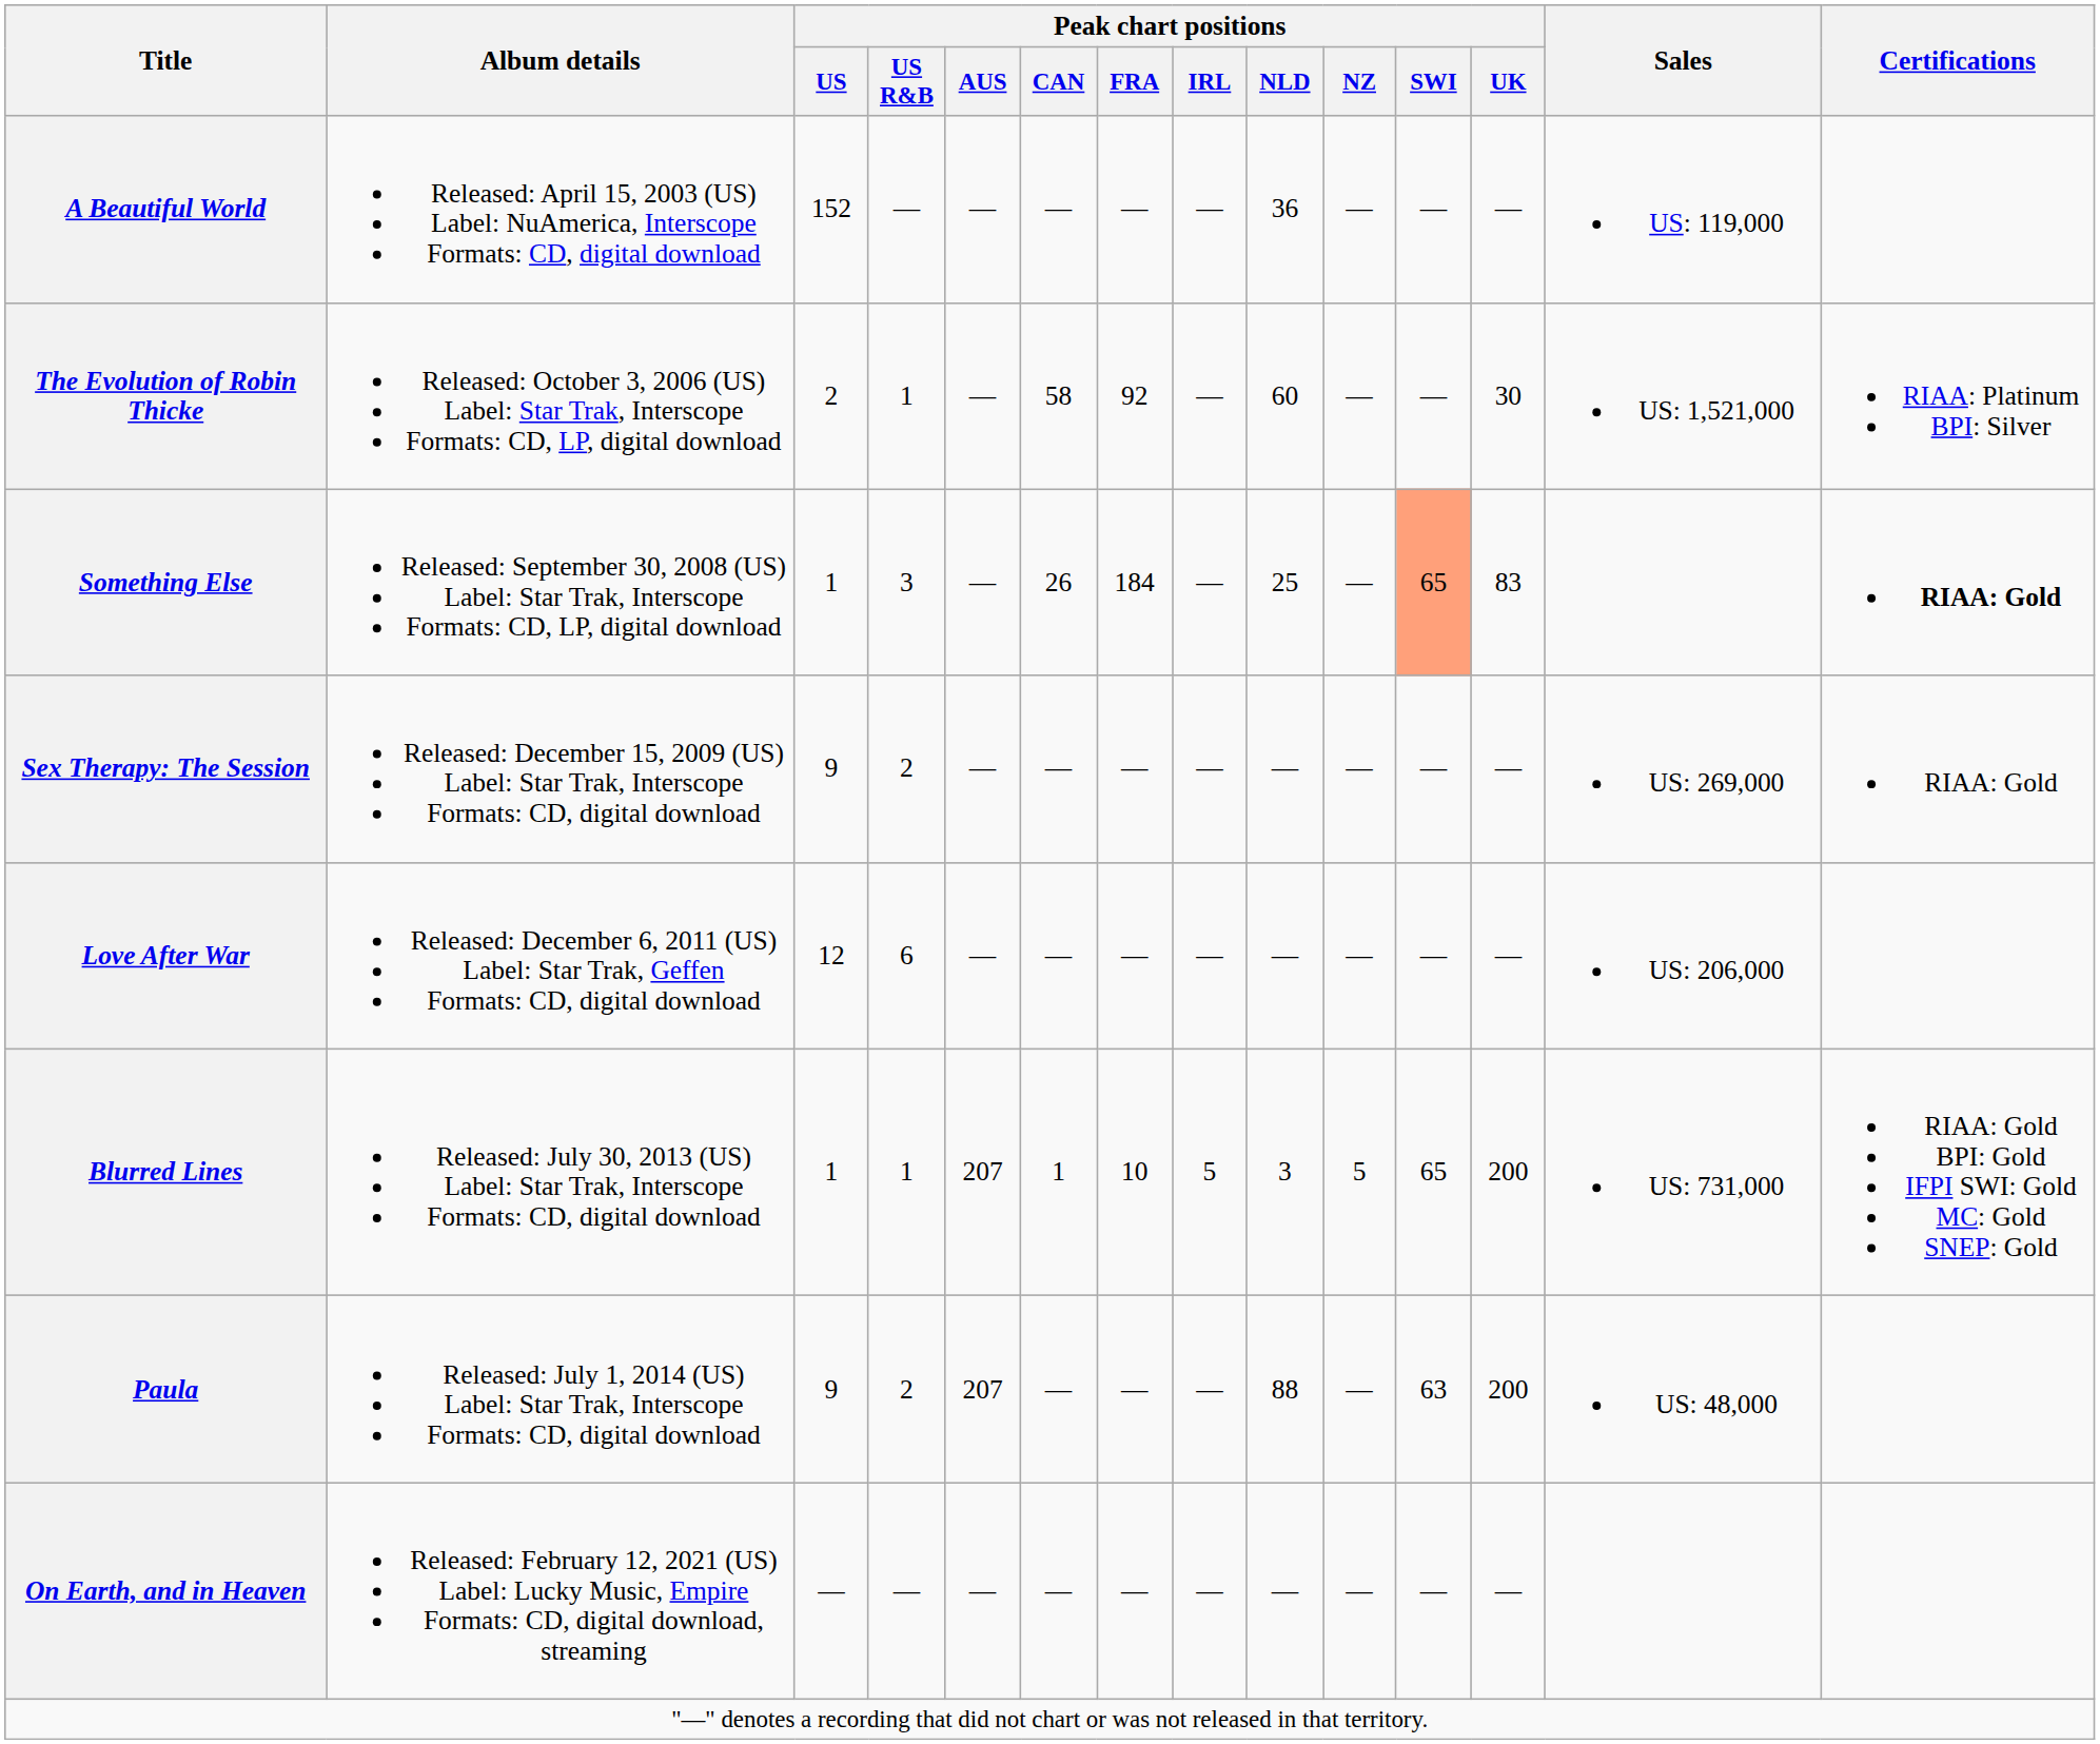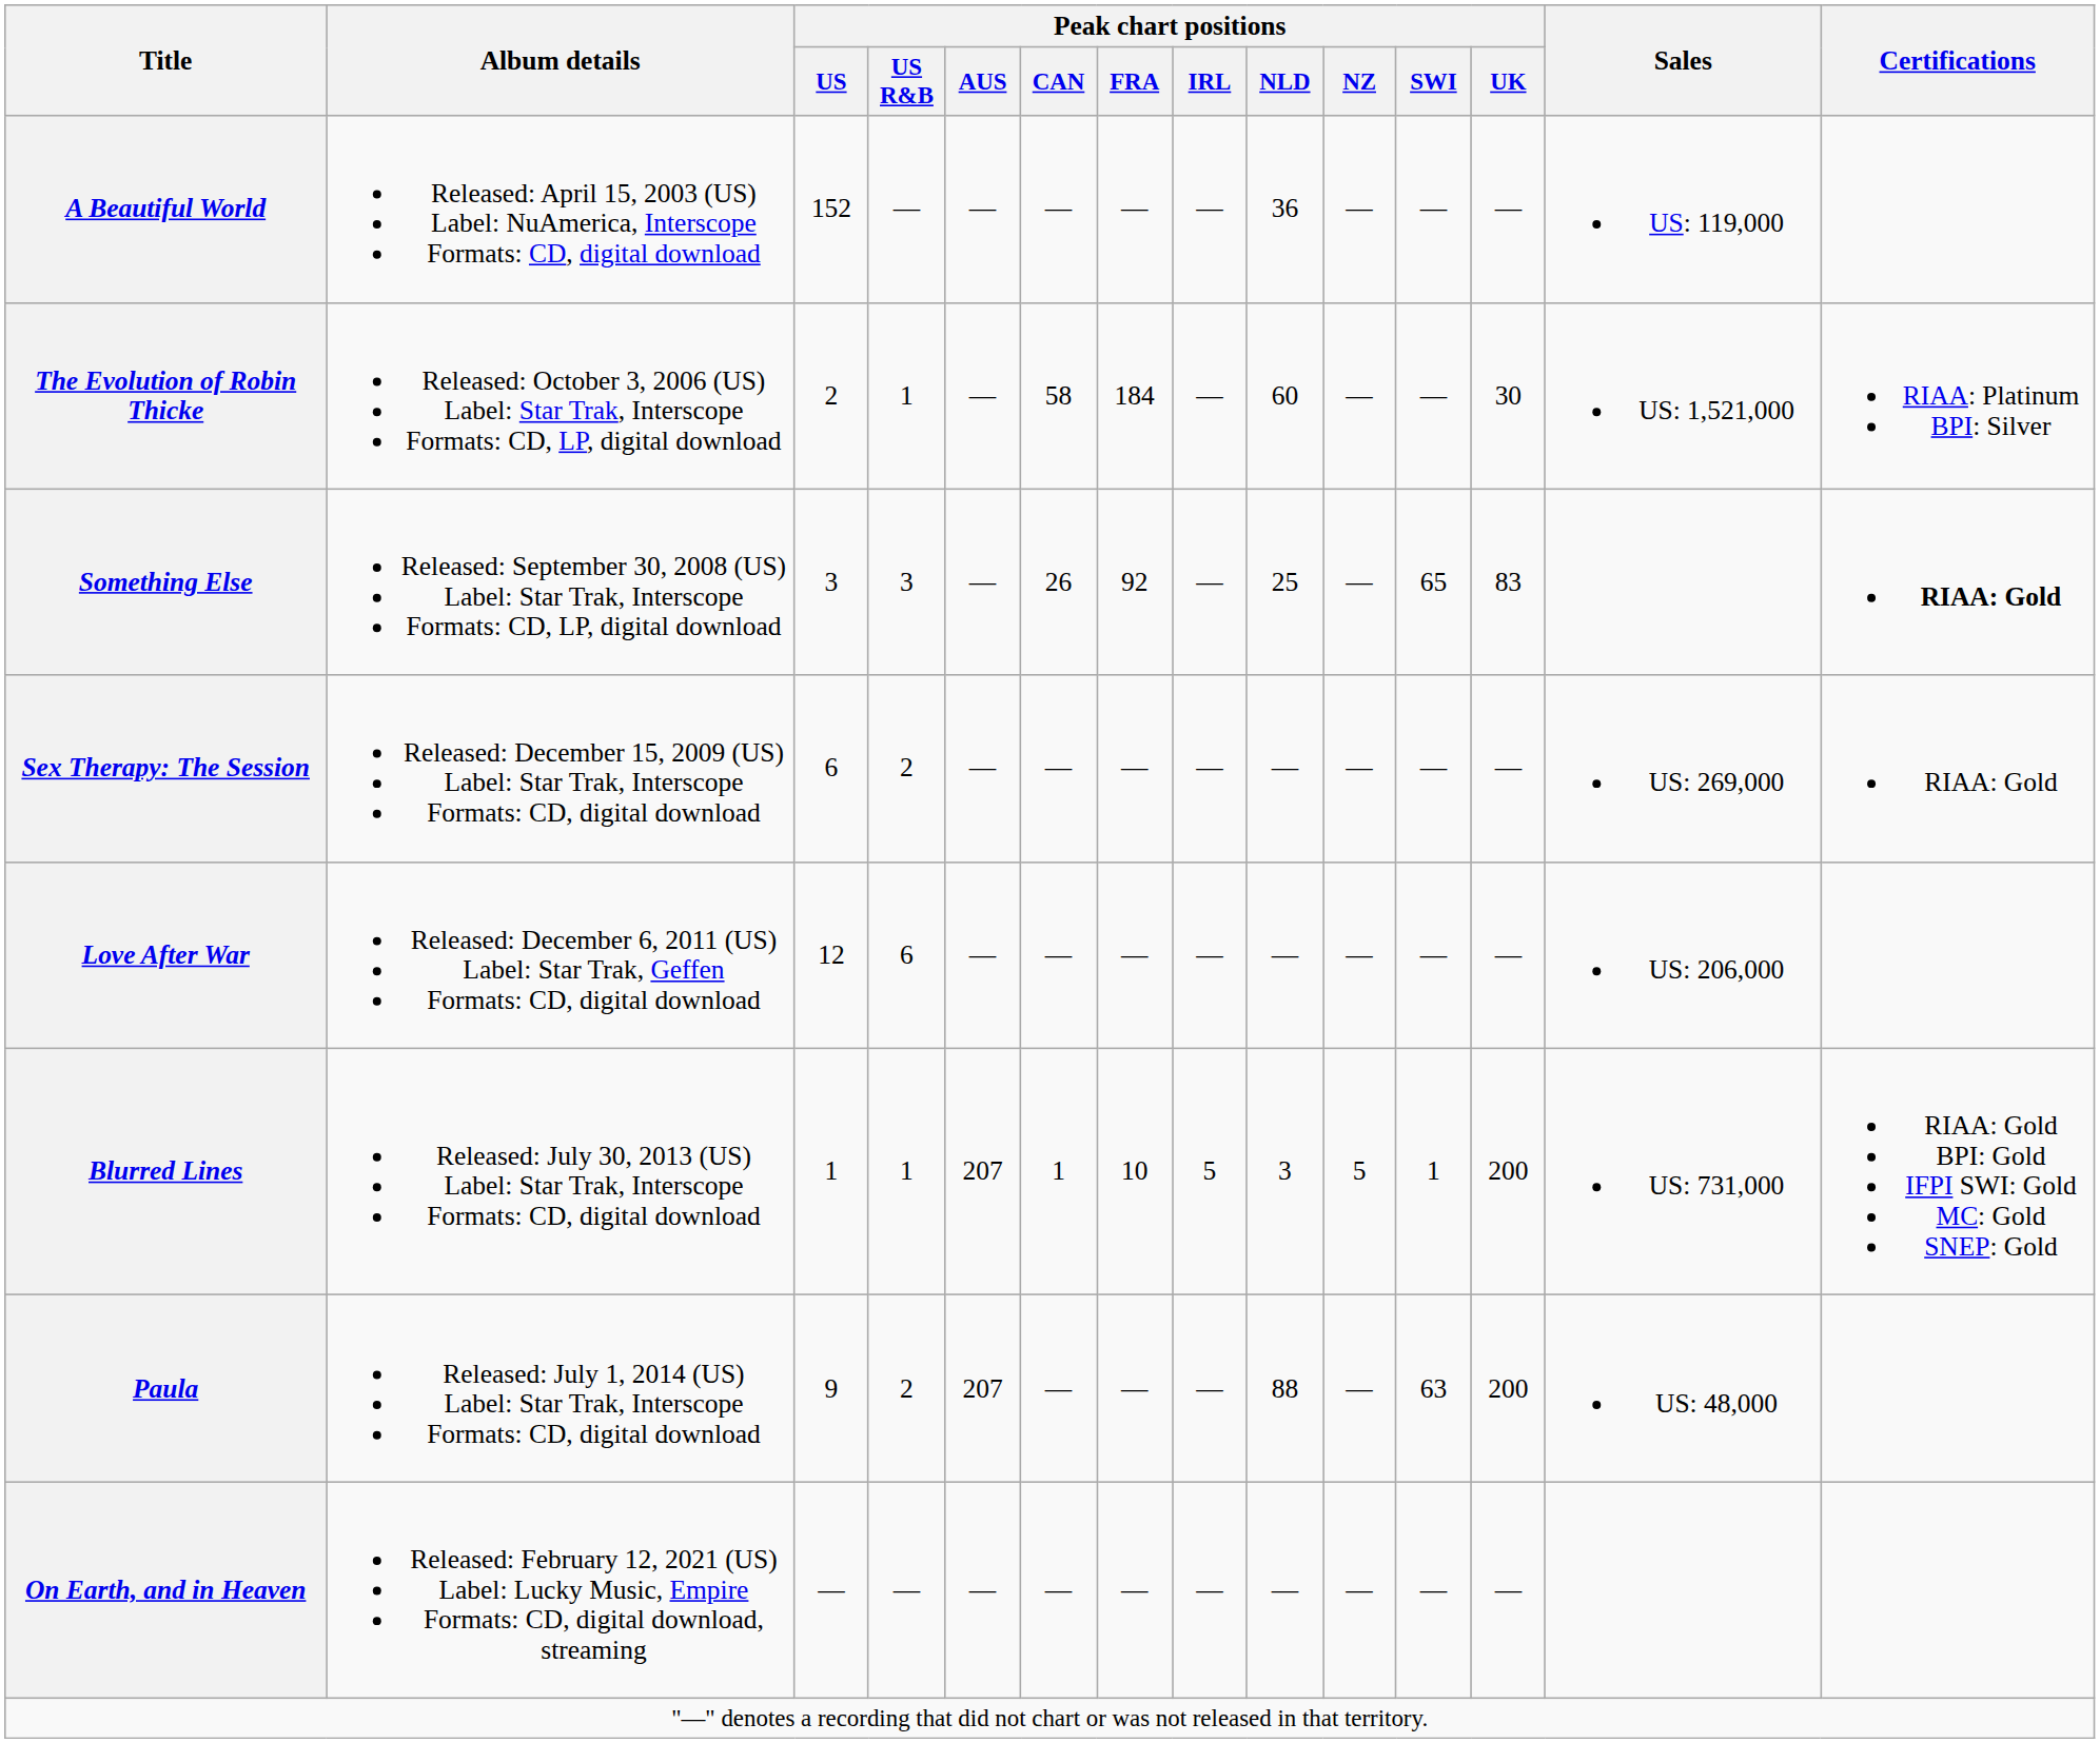 <table class="wikitable plainrowheaders" style="text-align:center;">
 <tr>
 <th scope="col" rowspan="2" style="width:13em;">Title</th>
 <th scope="col" rowspan="2" style="width:19em;">Album details</th>
 <th scope="col" colspan="10">Peak chart positions</th>
 <th scope="col" rowspan="2" style="width:10.5em;">Sales</th>
 <th scope="col" rowspan="2" style="width:10.5em;"><a href='#'>Certifications</a></th>
 </tr>
 <tr>
 <th scope="col" style="width:2.8em;font-size:90%;"><a href='#'>US</a><br></th>
 <th scope="col" style="width:2.8em;font-size:90%;"><a href='#'>US<br>R&B</a><br></th>
 <th scope="col" style="width:2.8em;font-size:90%;"><a href='#'>AUS</a><br></th>
 <th scope="col" style="width:2.8em;font-size:90%;"><a href='#'>CAN</a><br></th>
 <th scope="col" style="width:2.8em;font-size:90%;"><a href='#'>FRA</a><br></th>
 <th scope="col" style="width:2.8em;font-size:90%;"><a href='#'>IRL</a><br></th>
 <th scope="col" style="width:2.8em;font-size:90%;"><a href='#'>NLD</a><br></th>
 <th scope="col" style="width:2.8em;font-size:90%;"><a href='#'>NZ</a><br></th>
 <th scope="col" style="width:2.8em;font-size:90%;"><a href='#'>SWI</a><br></th>
 <th scope="col" style="width:2.8em;font-size:90%;"><a href='#'>UK</a><br></th>
 </tr>
 <tr>
 <th scope="row"><em><a href='#'>A Beautiful World</a></em></th>
 <td><br><ul><li>Released: April 15, 2003 <span>(US)</span></li><li>Label: NuAmerica, <a href='#'>Interscope</a></li><li>Formats: <a href='#'>CD</a>, <a href='#'>digital download</a></li></ul></td>
 <td>152</td>
 <td>—</td>
 <td>—</td>
 <td>—</td>
 <td>—</td>
 <td>—</td>
 <td>36</td>
 <td>—</td>
 <td>—</td>
 <td>—</td>
 <td><br><ul><li><a href='#'>US</a>: 119,000</li></ul></td>
 <td></td>
 </tr>
 <tr>
 <th scope="row"><em><a href='#'>The Evolution of Robin Thicke</a></em></th>
 <td><br><ul><li>Released: October 3, 2006 <span>(US)</span></li><li>Label: <a href='#'>Star Trak</a>, Interscope</li><li>Formats: CD, <a href='#'>LP</a>, digital download</li></ul></td>
 <td>2</td>
 <td>1</td>
 <td>—</td>
 <td>58</td>
-<td>92</td>
+<td>184</td>
 <td>—</td>
 <td>60</td>
 <td>—</td>
 <td>—</td>
 <td>30</td>
 <td><br><ul><li>US: 1,521,000</li></ul></td>
 <td><br><ul><li><a href='#'>RIAA</a>: Platinum</li><li><a href='#'>BPI</a>: Silver</li></ul></td>
 </tr>
 <tr>
 <th scope="row"><em><a href='#'>Something Else</a></em></th>
 <td><br><ul><li>Released: September 30, 2008 <span>(US)</span></li><li>Label: Star Trak, Interscope</li><li>Formats: CD, LP, digital download</li></ul></td>
-<td>1</td>
+<td>3</td>
 <td>3</td>
 <td>—</td>
 <td>26</td>
-<td>184</td>
+<td>92</td>
 <td>—</td>
 <td>25</td>
 <td>—</td>
-<td style="background: lightsalmon;">65</td>
+<td>65</td>
 <td>83</td>
 <td></td>
 <td><strong><br><ul><li>RIAA: Gold</li></ul></strong></td>
 </tr>
 <tr>
 <th scope="row"><em><a href='#'>Sex Therapy: The Session</a></em></th>
 <td><br><ul><li>Released: December 15, 2009 <span>(US)</span></li><li>Label: Star Trak, Interscope</li><li>Formats: CD, digital download</li></ul></td>
-<td>9</td>
+<td>6</td>
 <td>2</td>
 <td>—</td>
 <td>—</td>
 <td>—</td>
 <td>—</td>
 <td>—</td>
 <td>—</td>
 <td>—</td>
 <td>—</td>
 <td><br><ul><li>US: 269,000</li></ul></td>
 <td><br><ul><li>RIAA: Gold</li></ul></td>
 </tr>
 <tr>
 <th scope="row"><em><a href='#'>Love After War</a></em></th>
 <td><br><ul><li>Released: December 6, 2011 <span>(US)</span></li><li>Label: Star Trak, <a href='#'>Geffen</a></li><li>Formats: CD, digital download</li></ul></td>
 <td>12</td>
 <td>6</td>
 <td>—</td>
 <td>—</td>
 <td>—</td>
 <td>—</td>
 <td>—</td>
 <td>—</td>
 <td>—</td>
 <td>—</td>
 <td><br><ul><li>US: 206,000</li></ul></td>
 <td></td>
 </tr>
 <tr>
 <th scope="row"><em><a href='#'>Blurred Lines</a></em></th>
 <td><br><ul><li>Released: July 30, 2013 <span>(US)</span></li><li>Label: Star Trak, Interscope</li><li>Formats: CD, digital download</li></ul></td>
 <td>1</td>
 <td>1</td>
 <td>207</td>
 <td>1</td>
 <td>10</td>
 <td>5</td>
 <td>3</td>
 <td>5</td>
-<td>65</td>
+<td>1</td>
 <td>200</td>
 <td><br><ul><li>US: 731,000</li></ul></td>
 <td><br><ul><li>RIAA: Gold</li><li>BPI: Gold</li><li><a href='#'>IFPI</a> SWI: Gold</li><li><a href='#'>MC</a>: Gold</li><li><a href='#'>SNEP</a>: Gold</li></ul></td>
 </tr>
 <tr>
 <th scope="row"><em><a href='#'>Paula</a></em></th>
 <td><br><ul><li>Released: July 1, 2014 <span>(US)</span></li><li>Label: Star Trak, Interscope</li><li>Formats: CD, digital download</li></ul></td>
 <td>9</td>
 <td>2</td>
 <td>207</td>
 <td>—</td>
 <td>—</td>
 <td>—</td>
 <td>88</td>
 <td>—</td>
 <td>63</td>
 <td>200</td>
 <td><br><ul><li>US: 48,000</li></ul></td>
 <td></td>
 </tr>
 <tr>
 <th scope="row"><em><a href='#'>On Earth, and in Heaven</a></em></th>
 <td><br><ul><li>Released: February 12, 2021 <span>(US)</span></li><li>Label: Lucky Music, <a href='#'>Empire</a></li><li>Formats: CD, digital download, streaming</li></ul></td>
 <td>—</td>
 <td>—</td>
 <td>—</td>
 <td>—</td>
 <td>—</td>
 <td>—</td>
 <td>—</td>
 <td>—</td>
 <td>—</td>
 <td>—</td>
 <td></td>
 <td></td>
 </tr>
 <tr>
 <td colspan="15" style="font-size:90%">"—" denotes a recording that did not chart or was not released in that territory.</td>
 </tr>
 </table>
